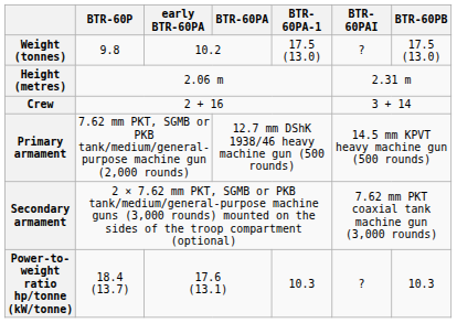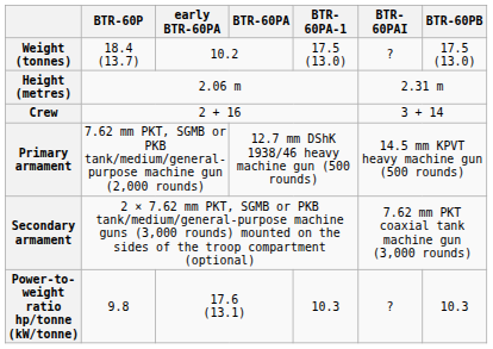 <table class="wikitable" style="text-align:center;">
 <tr>
 <th style="width:5em;"></th>
 <th style="width:5em;">BTR-60P</th>
 <th style="width:5em;">early BTR-60PA</th>
 <th style="width:5em;">BTR-60PA</th>
 <th style="width:5em;">BTR-60PA-1</th>
 <th style="width:5em;">BTR-60PAI</th>
 <th style="width:5em;">BTR-60PB</th>
 </tr>
 <tr>
 <th>Weight<br>(tonnes)</th>
-<td>9.8</td>
+<td>18.4 <br> (13.7)</td>
 <td colspan="2">10.2</td>
 <td>17.5 <br> (13.0)</td>
 <td>?</td>
 <td>17.5 <br> (13.0)</td>
 </tr>
 <tr>
 <th>Height<br>(metres)</th>
 <td colspan="4">2.06 m</td>
 <td colspan="2">2.31 m</td>
 </tr>
 <tr>
 <th>Crew</th>
 <td colspan="4">2 + 16</td>
 <td colspan="2">3 + 14</td>
 </tr>
 <tr>
 <th>Primary armament</th>
 <td colspan="2">7.62 mm PKT, SGMB or PKB tank/medium/general-purpose machine gun (2,000 rounds)</td>
 <td colspan="2">12.7 mm DShK 1938/46 heavy machine gun (500 rounds)</td>
 <td colspan="2">14.5 mm KPVT heavy machine gun <br> (500 rounds)</td>
 </tr>
 <tr>
 <th>Secondary armament</th>
 <td colspan="4">2 × 7.62 mm PKT, SGMB or PKB tank/medium/general-purpose machine guns (3,000 rounds) mounted on the sides of the troop compartment (optional)</td>
 <td colspan="2">7.62 mm PKT coaxial tank machine gun (3,000 rounds)</td>
 </tr>
 <tr>
 <th>Power-to-weight ratio <br> hp/tonne <br> (kW/tonne)</th>
-<td>18.4 <br> (13.7)</td>
+<td>9.8</td>
 <td colspan="2">17.6 <br> (13.1)</td>
 <td>10.3</td>
 <td>?</td>
 <td>10.3</td>
 </tr>
 </table>
